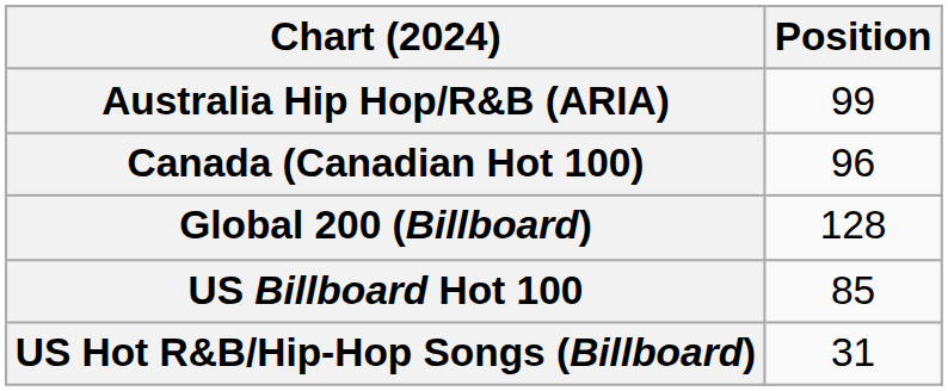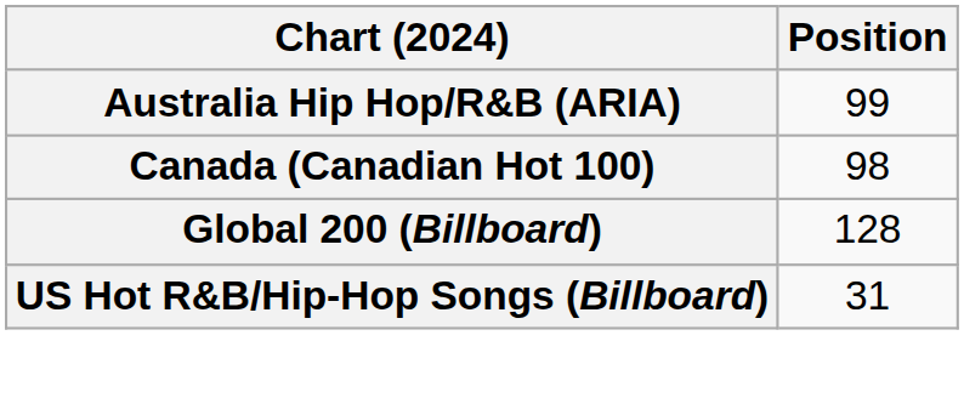 <table class="wikitable sortable plainrowheaders" style="text-align:center">
 <tr>
 <th scope="col">Chart (2024)</th>
 <th scope="col">Position</th>
 </tr>
 <tr>
 <th scope="row">Australia Hip Hop/R&B (ARIA)</th>
 <td>99</td>
 </tr>
 <tr>
 <th scope="row">Canada (Canadian Hot 100)</th>
-<td>96</td>
+<td>98</td>
 </tr>
 <tr>
 <th scope="row">Global 200 (<em>Billboard</em>)</th>
 <td>128</td>
 </tr>
 <tr>
-<th scope="row">US <em>Billboard</em> Hot 100</th>
-<td>85</td>
-</tr>
-<tr>
 <th scope="row">US Hot R&B/Hip-Hop Songs (<em>Billboard</em>)</th>
 <td>31</td>
 </tr>
 </table>
